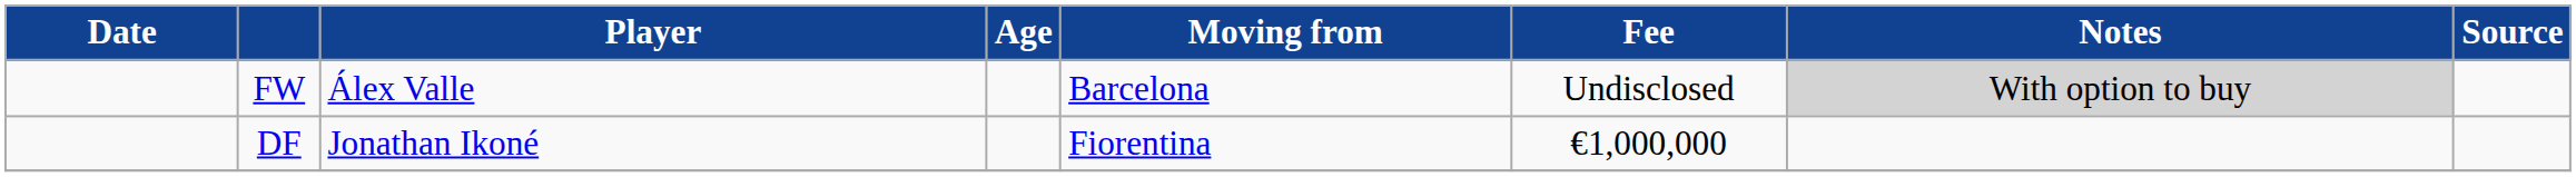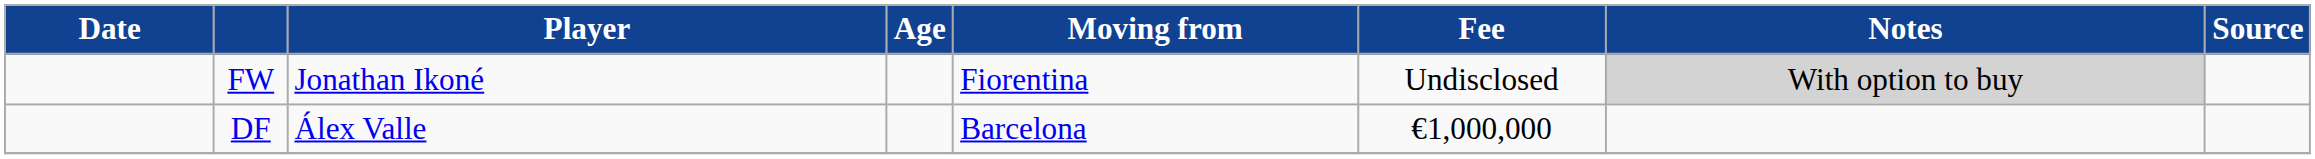 <table class="wikitable">
 <tr>
 <th style="background:#114291; color:#FFFFFF; width:100px">Date</th>
 <th style="background:#114291; color:#FFFFFF; width:30px"></th>
 <th style="background:#114291; color:#FFFFFF; width:300px">Player</th>
 <th style="background:#114291; color:#FFFFFF; width:20px">Age</th>
 <th style="background:#114291; color:#FFFFFF; width:200px">Moving from</th>
 <th style="background:#114291; color:#FFFFFF; width:120px">Fee</th>
 <th style="background:#114291; color:#FFFFFF; width:300px" class="unsortable">Notes</th>
 <th style="background:#114291; color:#FFFFFF; width:35px">Source</th>
 </tr>
 <tr>
 <td></td>
 <td align=center><a href='#'>FW</a></td>
-<td> <a href='#'>Álex Valle</a></td>
+<td> <a href='#'>Jonathan Ikoné</a></td>
 <td align=center></td>
-<td> <a href='#'>Barcelona</a></td>
+<td> <a href='#'>Fiorentina</a></td>
 <td align=center>Undisclosed</td>
 <td align=center style="background: lightgrey;">With option to buy</td>
 <td></td>
 </tr>
 <tr>
 <td></td>
 <td align=center><a href='#'>DF</a></td>
-<td> <a href='#'>Jonathan Ikoné</a></td>
+<td> <a href='#'>Álex Valle</a></td>
 <td align=center></td>
-<td> <a href='#'>Fiorentina</a></td>
+<td> <a href='#'>Barcelona</a></td>
 <td align=center>€1,000,000</td>
 <td align=center></td>
 <td></td>
 </tr>
 <tr>
 </tr>
 </table>
